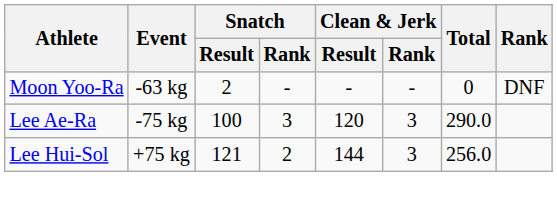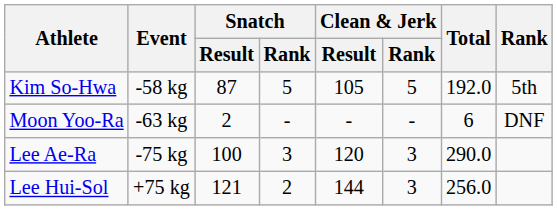 <table class="wikitable" style="font-size:90%; text-align:center;">
 <tr>
 <th rowspan="2">Athlete</th>
 <th rowspan="2">Event</th>
 <th colspan="2">Snatch</th>
 <th colspan="2">Clean & Jerk</th>
 <th rowspan="2">Total</th>
 <th rowspan="2">Rank</th>
 </tr>
 <tr>
 <th>Result</th>
 <th>Rank</th>
 <th>Result</th>
 <th>Rank</th>
 </tr>
 <tr>
+<td align=left><a href='#'>Kim So-Hwa</a></td>
+<td>-58 kg</td>
+<td>87</td>
+<td>5</td>
+<td>105</td>
+<td>5</td>
+<td>192.0</td>
+<td>5th</td>
+</tr>
+<tr>
 <td align=left><a href='#'>Moon Yoo-Ra</a></td>
 <td>-63 kg</td>
 <td>2</td>
 <td>-</td>
 <td>-</td>
 <td>-</td>
-<td>0</td>
+<td>6</td>
 <td>DNF</td>
 </tr>
 <tr>
 <td align=left><a href='#'>Lee Ae-Ra</a></td>
 <td>-75 kg</td>
 <td>100</td>
 <td>3</td>
 <td>120</td>
 <td>3</td>
 <td>290.0</td>
 <td></td>
 </tr>
 <tr>
 <td align=left><a href='#'>Lee Hui-Sol</a></td>
 <td>+75 kg</td>
 <td>121</td>
 <td>2</td>
 <td>144</td>
 <td>3</td>
 <td>256.0</td>
 <td></td>
 </tr>
 </table>
